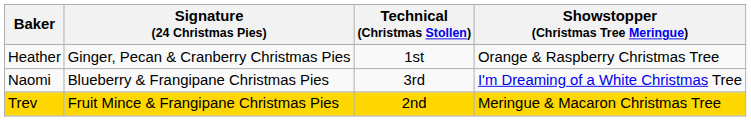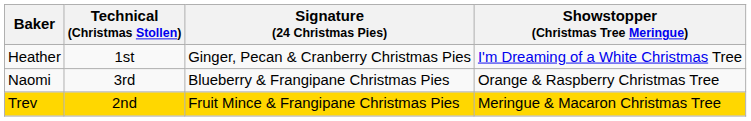 <table class="wikitable" style="text-align:center;">
 <tr>
 <th>Baker</th>
+<th>Technical<br><small>(Christmas <a href='#'>Stollen</a>)</small></th>
 <th>Signature<br><small>(24 Christmas Pies)</small></th>
-<th>Technical<br><small>(Christmas <a href='#'>Stollen</a>)</small></th>
 <th>Showstopper<br><small>(Christmas Tree <a href='#'>Meringue</a>)</small></th>
 </tr>
 <tr>
 <td align="left">Heather</td>
+<td>1st</td>
 <td align="left">Ginger, Pecan & Cranberry Christmas Pies</td>
-<td>1st</td>
-<td align="left">Orange & Raspberry Christmas Tree</td>
+<td align="left"><a href='#'>I'm Dreaming of a White Christmas</a> Tree</td>
 </tr>
 <tr>
 <td align="left">Naomi</td>
+<td>3rd</td>
 <td align="left">Blueberry & Frangipane Christmas Pies</td>
-<td>3rd</td>
-<td align="left"><a href='#'>I'm Dreaming of a White Christmas</a> Tree</td>
+<td align="left">Orange & Raspberry Christmas Tree</td>
 </tr>
 <tr style="background:gold;">
 <td align="left">Trev</td>
+<td>2nd</td>
 <td align="left">Fruit Mince & Frangipane Christmas Pies</td>
-<td>2nd</td>
 <td align="left">Meringue & Macaron Christmas Tree</td>
 </tr>
 </table>
